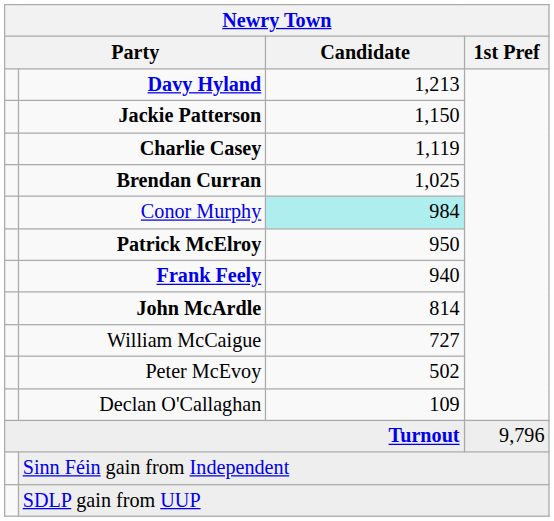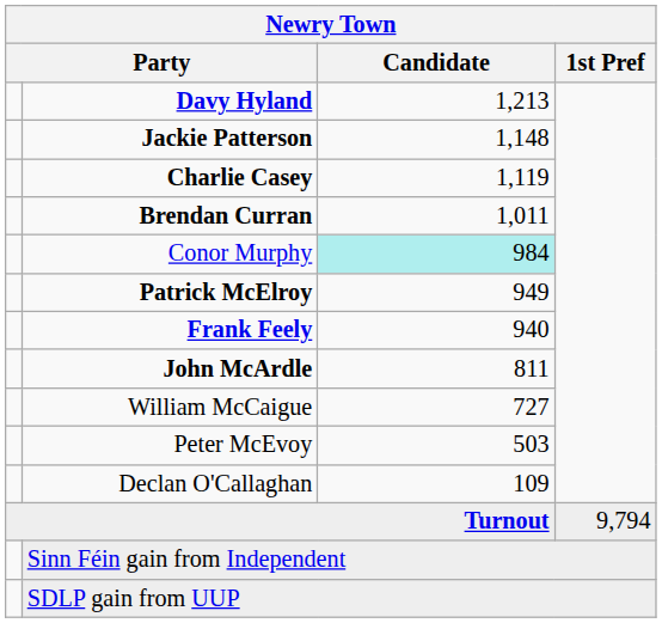 <table class="wikitable">
 <tr>
 <th colspan="4" align="center"><a href='#'>Newry Town</a></th>
 </tr>
 <tr>
 <th colspan="2" align="center" width=200>Party</th>
 <th width=150>Candidate</th>
 <th width=60>1st Pref</th>
 </tr>
 <tr>
 <td></td>
 <td align="right"><strong><a href='#'>Davy Hyland</a></strong></td>
 <td align="right">1,213</td>
 </tr>
 <tr>
 <td></td>
 <td align="right"><strong>Jackie Patterson</strong></td>
-<td align="right">1,150</td>
+<td align="right">1,148</td>
 </tr>
 <tr>
 <td></td>
 <td align="right"><strong>Charlie Casey</strong></td>
 <td align="right">1,119</td>
 </tr>
 <tr>
 <td></td>
 <td align="right"><strong>Brendan Curran</strong></td>
-<td align="right">1,025</td>
+<td align="right">1,011</td>
 </tr>
 <tr>
 <td></td>
 <td align="right"><a href='#'>Conor Murphy</a></td>
 <td align="right" style="background: paleturquoise;">984</td>
 </tr>
 <tr>
 <td></td>
 <td align="right"><strong>Patrick McElroy</strong></td>
-<td align="right">950</td>
+<td align="right">949</td>
 </tr>
 <tr>
 <td></td>
 <td align="right"><strong><a href='#'>Frank Feely</a></strong></td>
 <td align="right">940</td>
 </tr>
 <tr>
 <td></td>
 <td align="right"><strong>John McArdle</strong></td>
-<td align="right">814</td>
+<td align="right">811</td>
 </tr>
 <tr>
 <td></td>
 <td align="right">William McCaigue</td>
 <td align="right">727</td>
 </tr>
 <tr>
 <td></td>
 <td align="right">Peter McEvoy</td>
-<td align="right">502</td>
+<td align="right">503</td>
 </tr>
 <tr>
 <td></td>
 <td align="right">Declan O'Callaghan</td>
 <td align="right">109</td>
 </tr>
 <tr bgcolor="EEEEEE">
 <td colspan=3 align="right"><strong><a href='#'>Turnout</a></strong></td>
-<td align="right">9,796</td>
+<td align="right">9,794</td>
 </tr>
 <tr>
 <td bgcolor=></td>
 <td colspan=3 bgcolor="EEEEEE"><a href='#'>Sinn Féin</a> gain from <a href='#'>Independent</a></td>
 </tr>
 <tr>
 <td bgcolor=></td>
 <td colspan=3 bgcolor="EEEEEE"><a href='#'>SDLP</a> gain from <a href='#'>UUP</a></td>
 </tr>
 </table>
